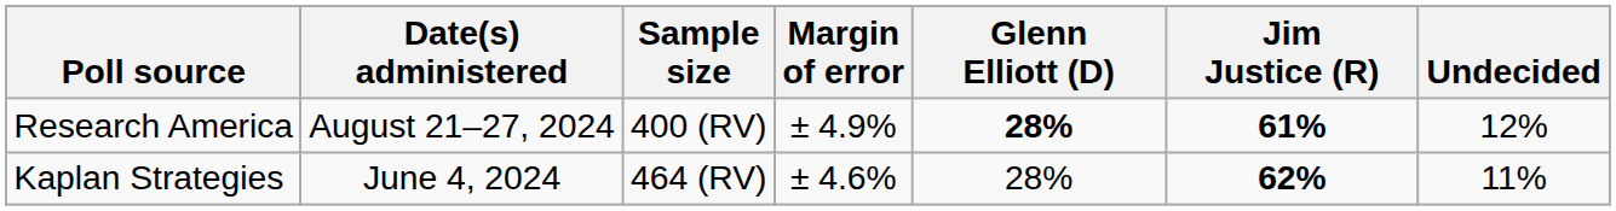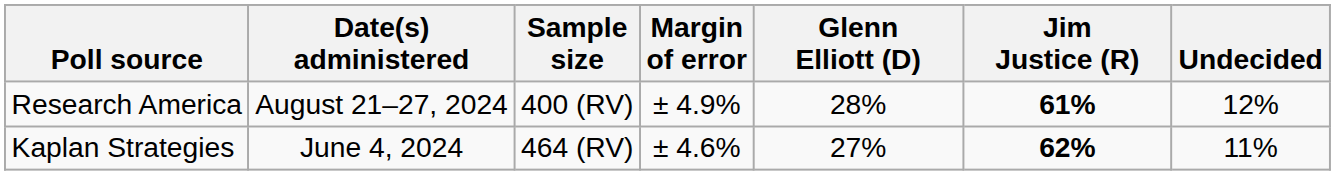 <table class="wikitable" style="font-size:90%;text-align:center;">
 <tr style="vertical-align:bottom">
 <th>Poll source</th>
 <th>Date(s)<br>administered</th>
 <th>Sample<br>size</th>
 <th>Margin<br>of error</th>
 <th style="width:100px;">Glenn<br>Elliott (D)</th>
 <th style="width:100px;">Jim<br>Justice (R)</th>
 <th>Undecided</th>
 </tr>
 <tr>
 <td style="text-align:left;">Research America</td>
 <td>August 21–27, 2024</td>
 <td>400 (RV)</td>
 <td>± 4.9%</td>
-<td><strong>28%</strong></td>
+<td>28%</td>
 <td><strong>61%</strong></td>
 <td>12%</td>
 </tr>
 <tr>
 <td style="text-align:left;">Kaplan Strategies</td>
 <td>June 4, 2024</td>
 <td>464 (RV)</td>
 <td>± 4.6%</td>
-<td>28%</td>
+<td>27%</td>
 <td><strong>62%</strong></td>
 <td>11%</td>
 </tr>
 </table>
